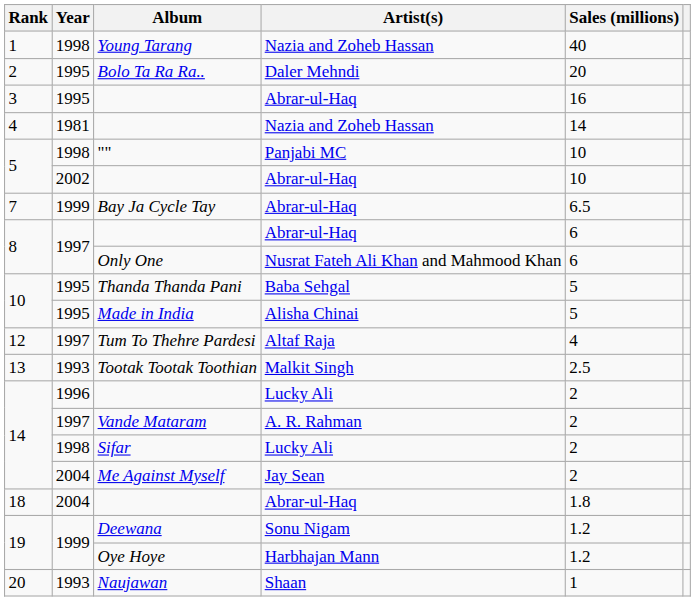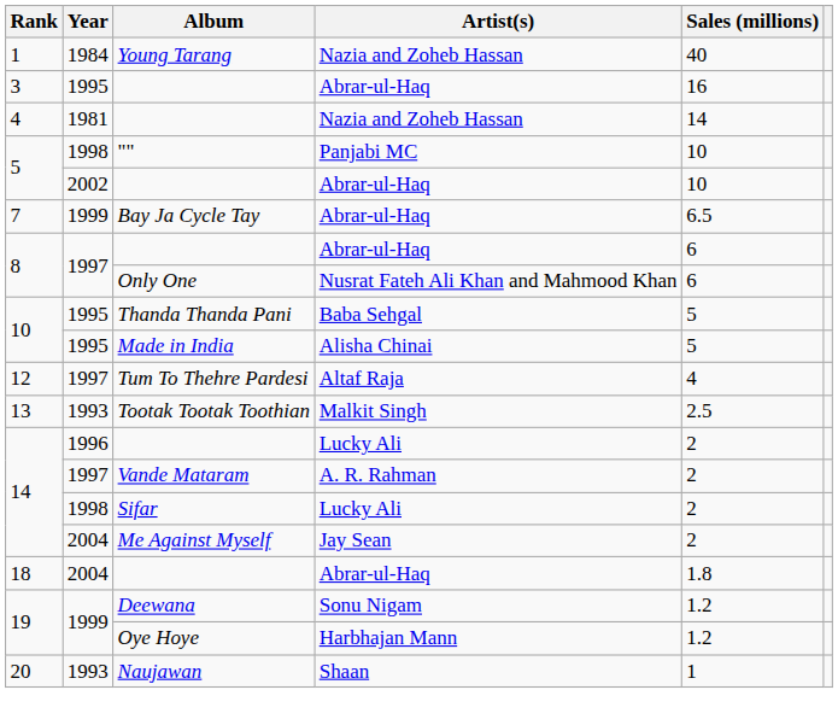 <table class="wikitable sortable">
 <tr>
 <th scope="col">Rank</th>
 <th scope="col">Year</th>
 <th scope="col">Album</th>
 <th scope="col">Artist(s)</th>
 <th scope="col">Sales (millions)</th>
 <th scope="col"></th>
 </tr>
 <tr>
 <td>1</td>
-<td>1998</td>
+<td>1984</td>
 <td><em><a href='#'>Young Tarang</a></em></td>
 <td><a href='#'>Nazia and Zoheb Hassan</a></td>
 <td>40</td>
-<td></td>
-</tr>
-<tr>
-<td>2</td>
-<td>1995</td>
-<td><em><a href='#'>Bolo Ta Ra Ra..</a></em></td>
-<td><a href='#'>Daler Mehndi</a></td>
-<td>20</td>
 <td></td>
 </tr>
 <tr>
 <td>3</td>
 <td>1995</td>
 <td><em></em></td>
 <td><a href='#'>Abrar-ul-Haq</a></td>
 <td>16</td>
 <td></td>
 </tr>
 <tr>
 <td>4</td>
 <td>1981</td>
 <td><em></em></td>
 <td><a href='#'>Nazia and Zoheb Hassan</a></td>
 <td>14</td>
 <td></td>
 </tr>
 <tr>
 <td rowspan="2">5</td>
 <td>1998</td>
 <td>""</td>
 <td><a href='#'>Panjabi MC</a></td>
 <td>10</td>
 <td></td>
 </tr>
 <tr>
 <td>2002</td>
 <td><em></em></td>
 <td><a href='#'>Abrar-ul-Haq</a></td>
 <td>10</td>
 <td></td>
 </tr>
 <tr>
 <td>7</td>
 <td>1999</td>
 <td><em>Bay Ja Cycle Tay</em></td>
 <td><a href='#'>Abrar-ul-Haq</a></td>
 <td>6.5</td>
 <td></td>
 </tr>
 <tr>
 <td rowspan="2">8</td>
 <td rowspan="2">1997</td>
 <td><em></em></td>
 <td><a href='#'>Abrar-ul-Haq</a></td>
 <td>6</td>
 <td></td>
 </tr>
 <tr>
 <td><em>Only One</em></td>
 <td><a href='#'>Nusrat Fateh Ali Khan</a> and Mahmood Khan</td>
 <td>6</td>
 <td></td>
 </tr>
 <tr>
 <td rowspan="2">10</td>
 <td>1995</td>
 <td><em>Thanda Thanda Pani</em></td>
 <td><a href='#'>Baba Sehgal</a></td>
 <td>5</td>
 <td></td>
 </tr>
 <tr>
 <td>1995</td>
 <td><em><a href='#'>Made in India</a></em></td>
 <td><a href='#'>Alisha Chinai</a></td>
 <td>5</td>
 <td></td>
 </tr>
 <tr>
 <td>12</td>
 <td>1997</td>
 <td><em>Tum To Thehre Pardesi</em></td>
 <td><a href='#'>Altaf Raja</a></td>
 <td>4</td>
 <td></td>
 </tr>
 <tr>
 <td>13</td>
 <td>1993</td>
 <td><em>Tootak Tootak Toothian</em></td>
 <td><a href='#'>Malkit Singh</a></td>
 <td>2.5</td>
 <td></td>
 </tr>
 <tr>
 <td rowspan="4">14</td>
 <td>1996</td>
 <td><em></em></td>
 <td><a href='#'>Lucky Ali</a></td>
 <td>2</td>
 <td></td>
 </tr>
 <tr>
 <td>1997</td>
 <td><em><a href='#'>Vande Mataram</a></em></td>
 <td><a href='#'>A. R. Rahman</a> </td>
 <td>2</td>
 <td></td>
 </tr>
 <tr>
 <td>1998</td>
 <td><em><a href='#'>Sifar</a></em></td>
 <td><a href='#'>Lucky Ali</a></td>
 <td>2</td>
 <td></td>
 </tr>
 <tr>
 <td>2004</td>
 <td><em><a href='#'>Me Against Myself</a></em></td>
 <td><a href='#'>Jay Sean</a></td>
 <td>2</td>
 <td></td>
 </tr>
 <tr>
 <td>18</td>
 <td>2004</td>
 <td><em></em></td>
 <td><a href='#'>Abrar-ul-Haq</a></td>
 <td>1.8</td>
 <td></td>
 </tr>
 <tr>
 <td rowspan="2">19</td>
 <td rowspan="2">1999</td>
 <td><em><a href='#'>Deewana</a></em></td>
 <td><a href='#'>Sonu Nigam</a></td>
 <td>1.2</td>
 <td></td>
 </tr>
 <tr>
 <td><em>Oye Hoye</em></td>
 <td><a href='#'>Harbhajan Mann</a></td>
 <td>1.2</td>
 <td></td>
 </tr>
 <tr>
 <td>20</td>
 <td>1993</td>
 <td><em><a href='#'>Naujawan</a></em></td>
 <td><a href='#'>Shaan</a></td>
 <td>1</td>
 <td></td>
 </tr>
 </table>
